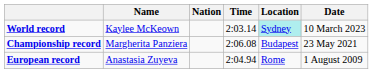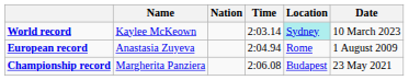 <table class=wikitable>
 <tr>
 <th></th>
 <th>Name</th>
 <th>Nation</th>
 <th>Time</th>
 <th>Location</th>
 <th>Date</th>
 </tr>
 <tr>
 <td><strong><a href='#'>World record</a></strong></td>
 <td><a href='#'>Kaylee McKeown</a></td>
 <td></td>
 <td>2:03.14</td>
 <td style="background: paleturquoise;"><a href='#'>Sydney</a></td>
 <td>10 March 2023</td>
 </tr>
 <tr>
+<td><strong><a href='#'>European record</a></strong></td>
+<td><a href='#'>Anastasia Zuyeva</a></td>
+<td></td>
+<td>2:04.94</td>
+<td><a href='#'>Rome</a></td>
+<td>1 August 2009</td>
+</tr>
+<tr>
 <td><strong><a href='#'>Championship record</a></strong></td>
 <td><a href='#'>Margherita Panziera</a></td>
 <td></td>
 <td>2:06.08</td>
 <td><a href='#'>Budapest</a></td>
 <td>23 May 2021</td>
 </tr>
-<tr>
-<td><strong><a href='#'>European record</a></strong></td>
-<td><a href='#'>Anastasia Zuyeva</a></td>
-<td></td>
-<td>2:04.94</td>
-<td><a href='#'>Rome</a></td>
-<td>1 August 2009</td>
-</tr>
 </table>
